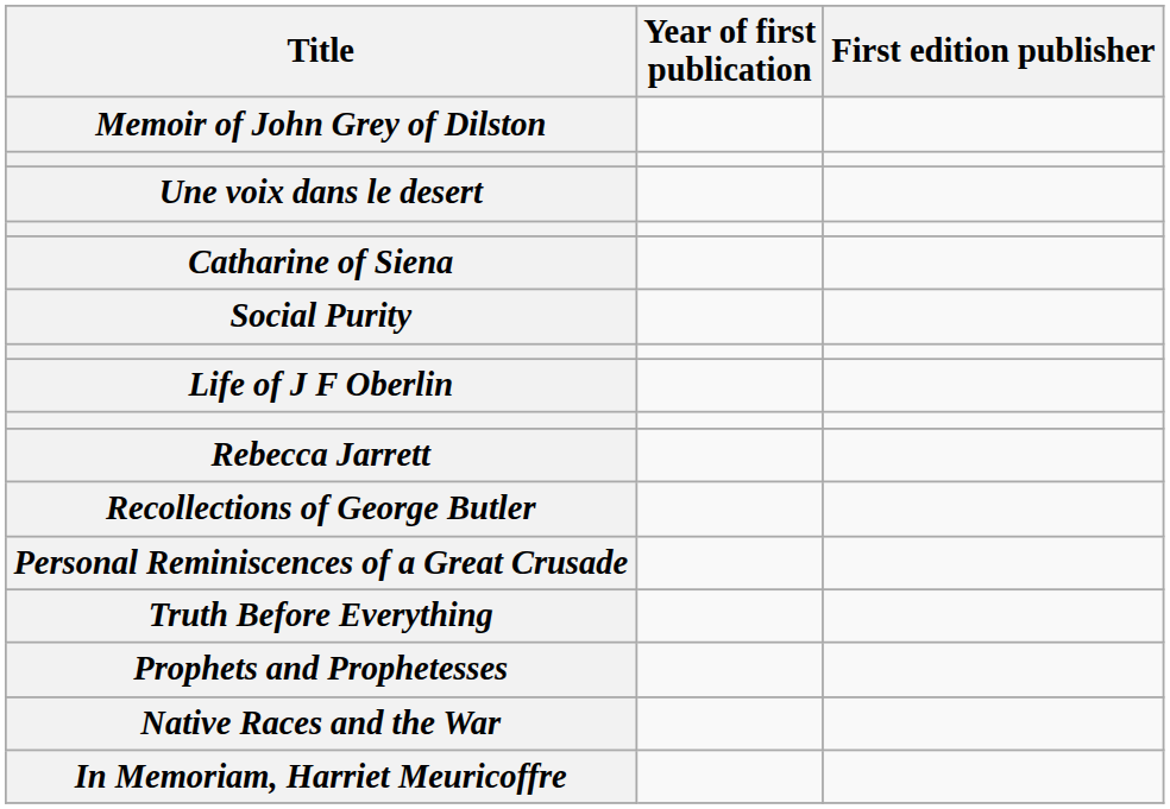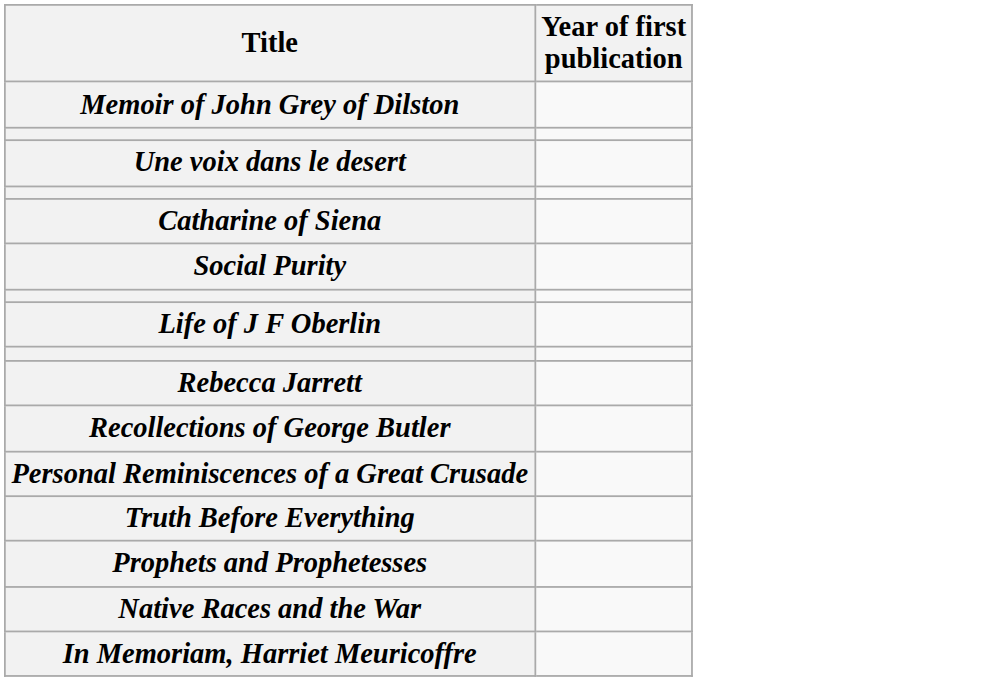 <table class="wikitable plainrowheaders sortable" style="margin-right: 0;">
 <tr>
 <th scope="col">Title</th>
 <th scope="col">Year of first<br>publication</th>
-<th scope="col">First edition publisher</th>
 </tr>
 <tr>
 <th scope="row"><em>Memoir of John Grey of Dilston</em></th>
-<td></td>
 <td></td>
 </tr>
 <tr>
 <th scope="row"></th>
 <td></td>
-<td></td>
 </tr>
 <tr>
 <th scope="row"><em>Une voix dans le desert</em></th>
-<td></td>
 <td></td>
 </tr>
 <tr>
 <th scope="row"></th>
 <td></td>
-<td></td>
 </tr>
 <tr>
 <th scope="row"><em>Catharine of Siena</em></th>
-<td></td>
 <td></td>
 </tr>
 <tr>
 <th scope="row"><em>Social Purity</em></th>
 <td></td>
+</tr>
+<tr>
+<th scope="row"></th>
+<td></td>
+</tr>
+<tr>
+<th scope="row"><em>Life of J F Oberlin</em></th>
 <td></td>
 </tr>
 <tr>
 <th scope="row"></th>
 <td></td>
-<td></td>
-</tr>
-<tr>
-<th scope="row"><em>Life of J F Oberlin</em></th>
-<td></td>
-<td></td>
-</tr>
-<tr>
-<th scope="row"></th>
-<td></td>
-<td></td>
 </tr>
 <tr>
 <th scope="row"><em>Rebecca Jarrett</em></th>
-<td></td>
 <td></td>
 </tr>
 <tr>
 <th scope="row"><em>Recollections of George Butler</em></th>
 <td></td>
-<td></td>
 </tr>
 <tr>
 <th scope="row"><em>Personal Reminiscences of a Great Crusade</em></th>
-<td></td>
 <td></td>
 </tr>
 <tr>
 <th scope="row"><em>Truth Before Everything</em></th>
 <td></td>
-<td></td>
 </tr>
 <tr>
 <th scope="row"><em>Prophets and Prophetesses</em></th>
-<td></td>
 <td></td>
 </tr>
 <tr>
 <th scope="row"><em>Native Races and the War</em></th>
 <td></td>
-<td></td>
 </tr>
 <tr>
 <th scope="row"><em>In Memoriam, Harriet Meuricoffre</em></th>
 <td></td>
-<td></td>
 </tr>
 </table>
